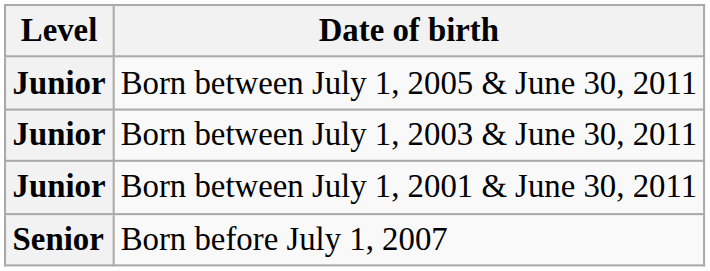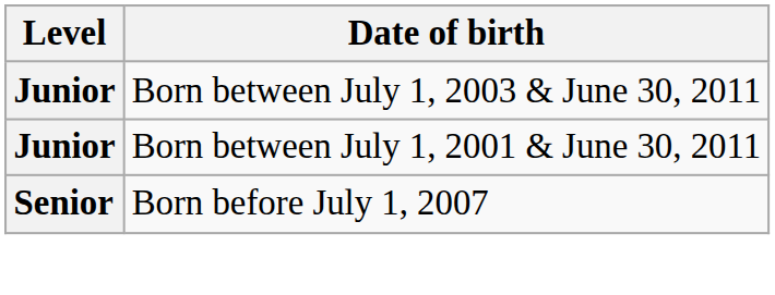 <table class="wikitable unsortable" style="text-align:left">
 <tr>
 <th scope="col">Level</th>
 <th scope="col">Date of birth</th>
-</tr>
-<tr>
-<th scope="row" style="text-align:left;font-weight:normal"><strong>Junior</strong> <em></em></th>
-<td>Born between July 1, 2005 & June 30, 2011</td>
 </tr>
 <tr>
 <th scope="row" style="text-align:left;font-weight:normal"><strong>Junior</strong> <em></em></th>
 <td>Born between July 1, 2003 & June 30, 2011</td>
 </tr>
 <tr>
 <th scope="row" style="text-align:left;font-weight:normal"><strong>Junior</strong> <em></em></th>
 <td>Born between July 1, 2001 & June 30, 2011</td>
 </tr>
 <tr>
 <th scope="row" style="text-align:left;font-weight:normal"><strong>Senior</strong> <em></em></th>
 <td>Born before July 1, 2007</td>
 </tr>
 </table>
